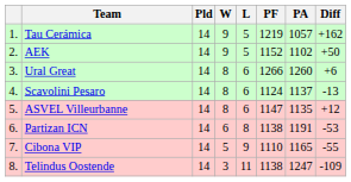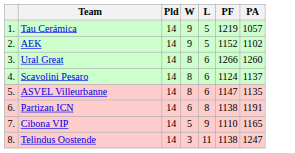 <table class=wikitable style="text-align:center">
 <tr>
 <th width=15></th>
 <th width=220>Team</th>
 <th width=20>Pld</th>
 <th width=20>W</th>
 <th width=20>L</th>
 <th width=20>PF</th>
 <th width=20>PA</th>
-<th width=30>Diff</th>
 </tr>
 <tr bgcolor=#ccffcc>
 <td>1.</td>
 <td align=left> <a href='#'>Tau Cerámica</a></td>
 <td>14</td>
 <td>9</td>
 <td>5</td>
 <td>1219</td>
 <td>1057</td>
-<td>+162</td>
 </tr>
 <tr bgcolor=#ccffcc>
 <td>2.</td>
 <td align=left> <a href='#'>AEK</a></td>
 <td>14</td>
 <td>9</td>
 <td>5</td>
 <td>1152</td>
 <td>1102</td>
-<td>+50</td>
 </tr>
 <tr bgcolor=#ccffcc>
 <td>3.</td>
 <td align=left> <a href='#'>Ural Great</a></td>
 <td>14</td>
 <td>8</td>
 <td>6</td>
 <td>1266</td>
 <td>1260</td>
-<td>+6</td>
 </tr>
 <tr bgcolor=#ccffcc>
 <td>4.</td>
 <td align=left> <a href='#'>Scavolini Pesaro</a></td>
 <td>14</td>
 <td>8</td>
 <td>6</td>
 <td>1124</td>
 <td>1137</td>
-<td>-13</td>
 </tr>
 <tr bgcolor=#ffcccc>
 <td>5.</td>
 <td align=left> <a href='#'>ASVEL Villeurbanne</a></td>
 <td>14</td>
 <td>8</td>
 <td>6</td>
 <td>1147</td>
 <td>1135</td>
-<td>+12</td>
 </tr>
 <tr bgcolor=#ffcccc>
 <td>6.</td>
 <td align=left> <a href='#'>Partizan ICN</a></td>
 <td>14</td>
 <td>6</td>
 <td>8</td>
 <td>1138</td>
 <td>1191</td>
-<td>-53</td>
 </tr>
 <tr bgcolor=#ffcccc>
 <td>7.</td>
 <td align=left> <a href='#'>Cibona VIP</a></td>
 <td>14</td>
 <td>5</td>
 <td>9</td>
 <td>1110</td>
 <td>1165</td>
-<td>-55</td>
 </tr>
 <tr bgcolor=#ffcccc>
 <td>8.</td>
 <td align=left> <a href='#'>Telindus Oostende</a></td>
 <td>14</td>
 <td>3</td>
 <td>11</td>
 <td>1138</td>
 <td>1247</td>
-<td>-109</td>
 </tr>
 </table>
